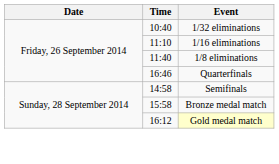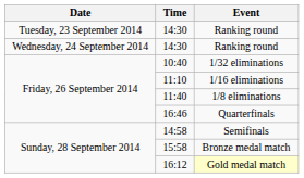 <table class = "wikitable" style="text-align:center;">
 <tr>
 <th width=220>Date</th>
 <th width=50>Time</th>
 <th width=150>Event</th>
+</tr>
+<tr>
+<td>Tuesday, 23 September 2014</td>
+<td>14:30</td>
+<td>Ranking round</td>
+</tr>
+<tr>
+<td>Wednesday, 24 September 2014</td>
+<td>14:30</td>
+<td>Ranking round</td>
 </tr>
 <tr>
 <td rowspan=4>Friday, 26 September 2014</td>
 <td>10:40</td>
 <td>1/32 eliminations</td>
 </tr>
 <tr>
 <td>11:10</td>
 <td>1/16 eliminations</td>
 </tr>
 <tr>
 <td>11:40</td>
 <td>1/8 eliminations</td>
 </tr>
 <tr>
 <td>16:46</td>
 <td>Quarterfinals</td>
 </tr>
 <tr>
 <td rowspan=3>Sunday, 28 September 2014</td>
 <td>14:58</td>
 <td>Semifinals</td>
 </tr>
 <tr>
 <td>15:58</td>
 <td>Bronze medal match</td>
 </tr>
 <tr>
 <td>16:12</td>
 <td bgcolor=ffffcc>Gold medal match</td>
 </tr>
 </table>
